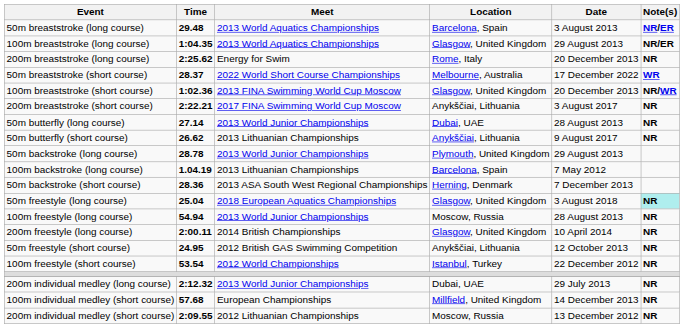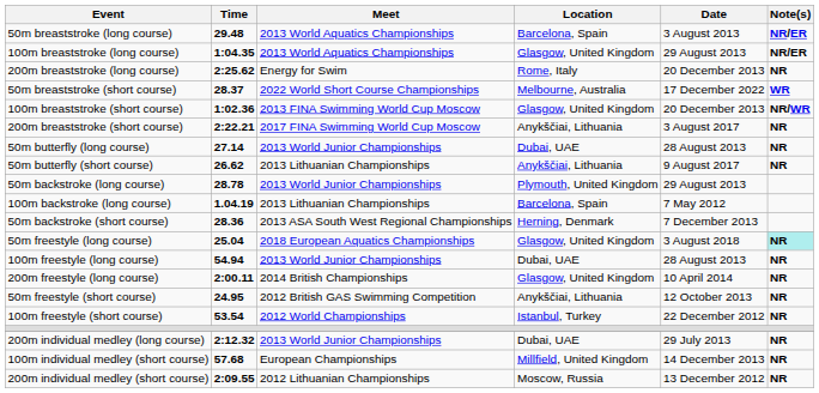 <table class="wikitable">
 <tr>
 <th>Event</th>
 <th>Time</th>
 <th>Meet</th>
 <th>Location</th>
 <th>Date</th>
 <th>Note(s)</th>
 </tr>
 <tr>
 <td>50m breaststroke (long course)</td>
 <td><strong>29.48</strong></td>
 <td><a href='#'>2013 World Aquatics Championships</a></td>
 <td><a href='#'>Barcelona</a>, Spain</td>
 <td>3 August 2013</td>
 <td><strong><a href='#'>NR</a>/<a href='#'>ER</a></strong></td>
 </tr>
 <tr>
 <td>100m breaststroke (long course)</td>
 <td><strong>1:04.35</strong></td>
 <td><a href='#'>2013 World Aquatics Championships</a></td>
 <td><a href='#'>Glasgow</a>, United Kingdom</td>
 <td>29 August 2013</td>
 <td><strong>NR/ER</strong></td>
 </tr>
 <tr>
 <td>200m breaststroke (long course)</td>
 <td><strong>2:25.62</strong></td>
 <td>Energy for Swim</td>
 <td><a href='#'>Rome</a>, Italy</td>
 <td>20 December 2013</td>
 <td><strong>NR</strong></td>
 </tr>
 <tr>
 <td>50m breaststroke (short course)</td>
 <td><strong>28.37</strong></td>
 <td><a href='#'>2022 World Short Course Championships</a></td>
 <td><a href='#'>Melbourne</a>, Australia</td>
 <td>17 December 2022</td>
 <td><strong><a href='#'>WR</a></strong></td>
 </tr>
 <tr>
 <td>100m breaststroke (short course)</td>
 <td><strong>1:02.36</strong></td>
 <td><a href='#'>2013 FINA Swimming World Cup Moscow</a></td>
 <td><a href='#'>Glasgow</a>, United Kingdom</td>
 <td>20 December 2013</td>
 <td><strong>NR/<a href='#'>WR</a></strong></td>
 </tr>
 <tr>
 <td>200m breaststroke (short course)</td>
 <td><strong>2:22.21</strong></td>
 <td><a href='#'>2017 FINA Swimming World Cup Moscow</a></td>
 <td>Anykščiai, Lithuania</td>
 <td>3 August 2017</td>
 <td><strong>NR</strong></td>
 </tr>
 <tr>
 <td>50m butterfly (long course)</td>
 <td><strong>27.14</strong></td>
 <td><a href='#'>2013 World Junior Championships</a></td>
 <td><a href='#'>Dubai</a>, UAE</td>
 <td>28 August 2013</td>
 <td><strong>NR</strong></td>
 </tr>
 <tr>
 <td>50m butterfly (short course)</td>
 <td><strong>26.62</strong></td>
 <td>2013 Lithuanian Championships</td>
 <td><a href='#'>Anykščiai</a>, Lithuania</td>
 <td>9 August 2017</td>
 <td><strong>NR</strong></td>
 </tr>
 <tr>
 <td>50m backstroke (long course)</td>
 <td><strong>28.78</strong></td>
 <td><a href='#'>2013 World Junior Championships</a></td>
 <td><a href='#'>Plymouth</a>, United Kingdom</td>
 <td>29 August 2013</td>
 <td></td>
 </tr>
 <tr>
 <td>100m backstroke (long course)</td>
 <td><strong>1.04.19</strong></td>
 <td>2013 Lithuanian Championships</td>
 <td><a href='#'>Barcelona</a>, Spain</td>
 <td>7 May 2012</td>
 <td></td>
 </tr>
 <tr>
 <td>50m backstroke (short course)</td>
 <td><strong>28.36</strong></td>
 <td>2013 ASA South West Regional Championships</td>
 <td><a href='#'>Herning</a>, Denmark</td>
 <td>7 December 2013</td>
 <td></td>
 </tr>
 <tr>
 <td>50m freestyle (long course)</td>
 <td><strong>25.04</strong></td>
 <td><a href='#'>2018 European Aquatics Championships</a></td>
 <td><a href='#'>Glasgow</a>, United Kingdom</td>
 <td>3 August 2018</td>
 <td style="background: paleturquoise;"><strong>NR</strong></td>
 </tr>
 <tr>
 <td>100m freestyle (long course)</td>
 <td><strong>54.94</strong></td>
 <td><a href='#'>2013 World Junior Championships</a></td>
-<td>Moscow, Russia</td>
+<td>Dubai, UAE</td>
 <td>28 August 2013</td>
 <td><strong>NR</strong></td>
 </tr>
 <tr>
 <td>200m freestyle (long course)</td>
 <td><strong>2:00.11</strong></td>
 <td>2014 British Championships</td>
 <td><a href='#'>Glasgow</a>, United Kingdom</td>
 <td>10 April 2014</td>
 <td><strong>NR</strong></td>
 </tr>
 <tr>
 <td>50m freestyle (short course)</td>
 <td><strong>24.95</strong></td>
 <td>2012 British GAS Swimming Competition</td>
 <td>Anykščiai, Lithuania</td>
 <td>12 October 2013</td>
 <td><strong>NR</strong></td>
 </tr>
 <tr>
 <td>100m freestyle (short course)</td>
 <td><strong>53.54</strong></td>
 <td><a href='#'>2012 World Championships</a></td>
 <td><a href='#'>Istanbul</a>, Turkey</td>
 <td>22 December 2012</td>
 <td><strong>NR</strong></td>
 </tr>
 <tr bgcolor=#DDDDDD>
 <td colspan=7></td>
 </tr>
 <tr valign="top">
 </tr>
 <tr>
 <td>200m individual medley (long course)</td>
 <td><strong>2:12.32</strong></td>
 <td><a href='#'>2013 World Junior Championships</a></td>
 <td>Dubai, UAE</td>
 <td>29 July 2013</td>
 <td><strong>NR</strong></td>
 </tr>
 <tr>
 <td>100m individual medley (short course)</td>
 <td><strong>57.68</strong></td>
 <td>European Championships</td>
 <td><a href='#'>Millfield</a>, United Kingdom</td>
 <td>14 December 2013</td>
 <td><strong>NR</strong></td>
 </tr>
 <tr>
 <td>200m individual medley (short course)</td>
 <td><strong>2:09.55</strong></td>
 <td>2012 Lithuanian Championships</td>
 <td>Moscow, Russia</td>
 <td>13 December 2012</td>
 <td><strong>NR</strong></td>
 </tr>
 </table>
